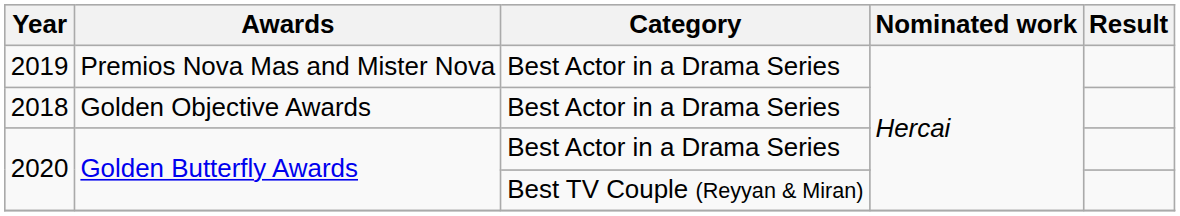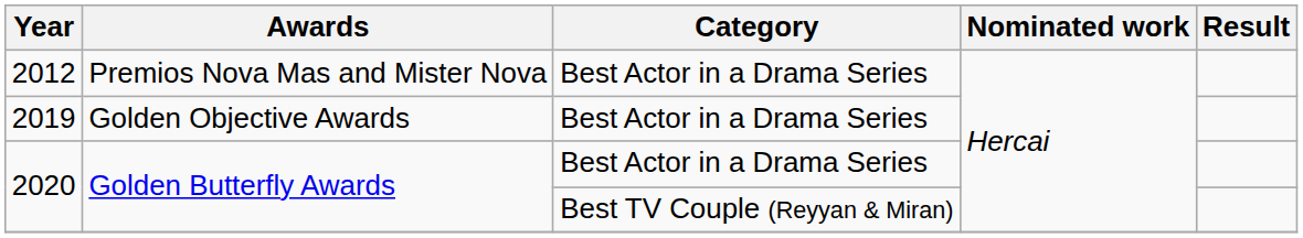 <table class="wikitable">
 <tr>
 <th scope="col">Year</th>
 <th scope="col">Awards</th>
 <th>Category</th>
 <th scope="col">Nominated work</th>
 <th scope="col">Result</th>
 </tr>
 <tr>
-<td>2019</td>
+<td>2012</td>
 <td>Premios Nova Mas and Mister Nova</td>
 <td>Best Actor in a Drama Series</td>
 <td rowspan="4"><em>Hercai</em></td>
 <td></td>
 </tr>
 <tr>
-<td>2018</td>
+<td>2019</td>
 <td>Golden Objective Awards</td>
 <td>Best Actor in a Drama Series</td>
 <td></td>
 </tr>
 <tr>
 <td rowspan="2">2020</td>
 <td rowspan="2"><a href='#'>Golden Butterfly Awards</a></td>
 <td>Best Actor in a Drama Series</td>
 <td></td>
 </tr>
 <tr>
 <td>Best TV Couple <small>(Reyyan & Miran)</small></td>
 <td></td>
 </tr>
 <tr>
 </tr>
 </table>
